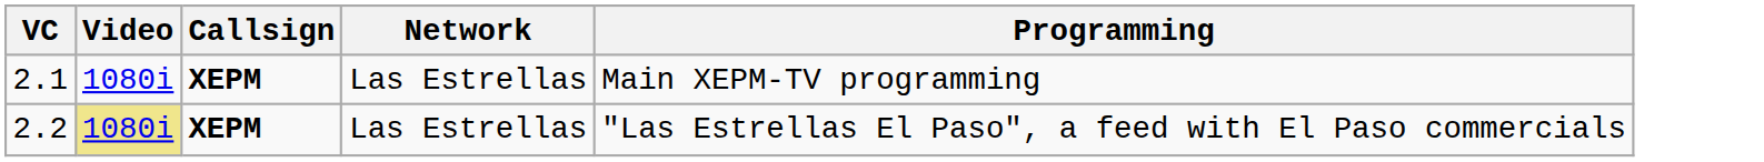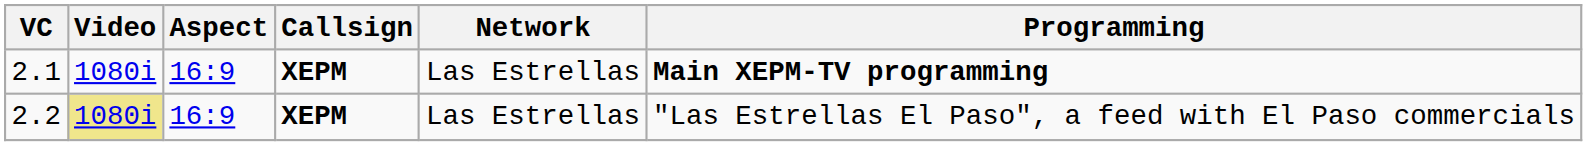 <table class="wikitable sortable">
 <tr>
 <th>VC</th>
 <th>Video</th>
+<th>Aspect</th>
 <th>Callsign</th>
 <th>Network</th>
 <th>Programming</th>
 </tr>
 <tr>
 <td>2.1</td>
 <td><a href='#'>1080i</a></td>
+<td><a href='#'>16:9</a></td>
 <td><strong>XEPM</strong></td>
 <td>Las Estrellas</td>
-<td>Main XEPM-TV programming</td>
+<td><strong>Main XEPM-TV programming</strong></td>
 </tr>
 <tr>
 <td>2.2</td>
 <td style="background: khaki;"><a href='#'>1080i</a></td>
+<td><a href='#'>16:9</a></td>
 <td><strong>XEPM</strong></td>
 <td>Las Estrellas</td>
 <td>"Las Estrellas El Paso", a feed with El Paso commercials</td>
 </tr>
 </table>
